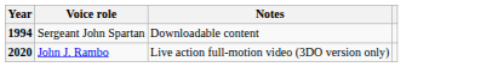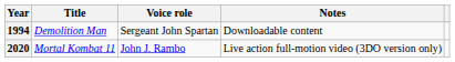 <table class="wikitable plainrowheaders" style="margin-right: 0;">
 <tr>
 <th scope="col">Year</th>
+<th scope="col">Title</th>
 <th scope="col">Voice role</th>
 <th scope="col">Notes</th>
 <th scope="col"></th>
 </tr>
 <tr>
 <th scope=row>1994</th>
+<td><em><a href='#'>Demolition Man</a></em></td>
 <td>Sergeant John Spartan</td>
 <td>Downloadable content</td>
 <td></td>
 </tr>
 <tr>
 <th scope=row>2020</th>
+<td><em><a href='#'>Mortal Kombat 11</a></em></td>
 <td><a href='#'>John J. Rambo</a></td>
 <td>Live action full-motion video (3DO version only)</td>
 <td style="text-align:center;"></td>
 </tr>
 </table>
